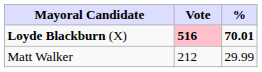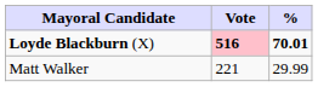 <table class="wikitable">
 <tr>
 <th style="background:#ddf; width:200px;">Mayoral Candidate</th>
 <th style="background:#ddf; width:50px;">Vote</th>
 <th style="background:#ddf; width:30px;">%</th>
 </tr>
 <tr>
 <td><strong>Loyde Blackburn</strong> (X)</td>
 <td style="background: pink;"><strong>516</strong></td>
 <td><strong>70.01</strong></td>
 </tr>
 <tr>
 <td>Matt Walker</td>
-<td>212</td>
+<td>221</td>
 <td>29.99</td>
 </tr>
 </table>
